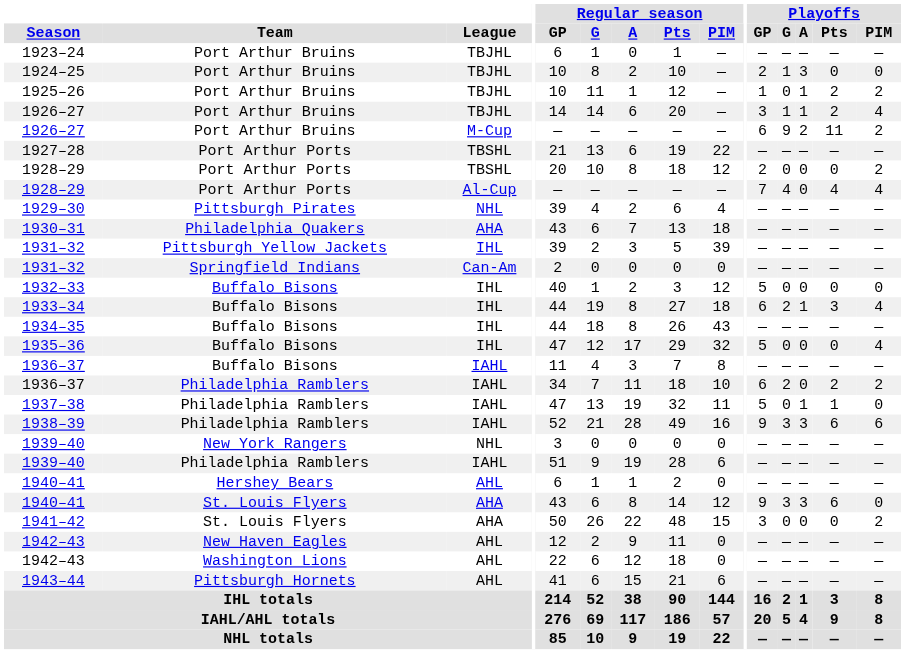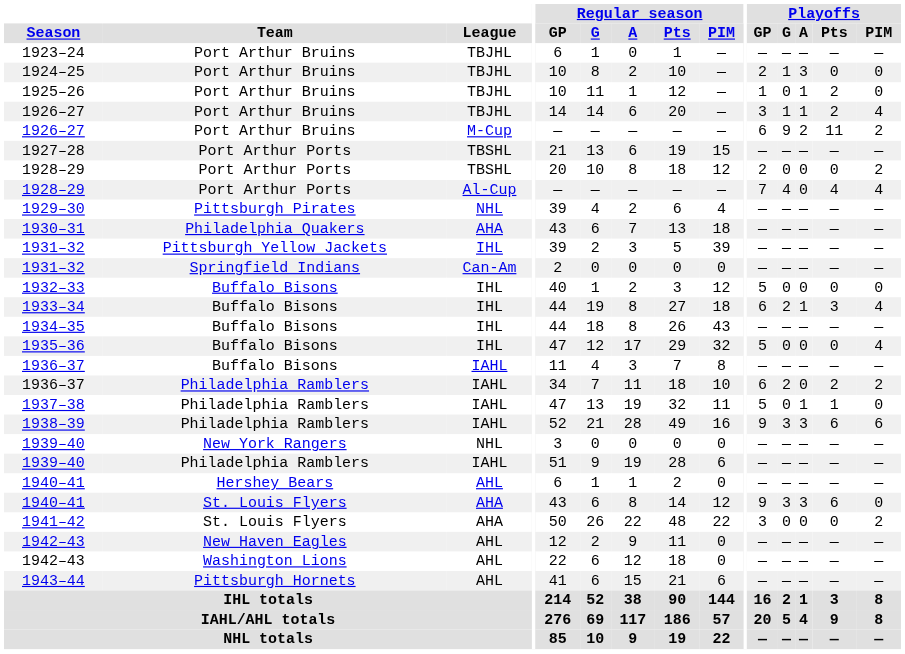 <table border="0" cellpadding="1" cellspacing="0" style="text-align:center; width:60em">
 <tr bgcolor="#e0e0e0">
 <th colspan="3" bgcolor="#ffffff"></th>
 <th rowspan="100" bgcolor="#ffffff"></th>
 <th colspan="5"><a href='#'>Regular season</a></th>
 <th rowspan="100" bgcolor="#ffffff"></th>
 <th colspan="5"><a href='#'>Playoffs</a></th>
 </tr>
 <tr bgcolor="#e0e0e0">
 <th><a href='#'>Season</a></th>
 <th>Team</th>
 <th>League</th>
 <th>GP</th>
 <th><a href='#'>G</a></th>
 <th><a href='#'>A</a></th>
 <th><a href='#'>Pts</a></th>
 <th><a href='#'>PIM</a></th>
 <th>GP</th>
 <th>G</th>
 <th>A</th>
 <th>Pts</th>
 <th>PIM</th>
 </tr>
 <tr>
 <td>1923–24</td>
 <td>Port Arthur Bruins</td>
 <td>TBJHL</td>
 <td>6</td>
 <td>1</td>
 <td>0</td>
 <td>1</td>
 <td>—</td>
 <td>—</td>
 <td>—</td>
 <td>—</td>
 <td>—</td>
 <td>—</td>
 </tr>
 <tr bgcolor="#f0f0f0">
 <td>1924–25</td>
 <td>Port Arthur Bruins</td>
 <td>TBJHL</td>
 <td>10</td>
 <td>8</td>
 <td>2</td>
 <td>10</td>
 <td>—</td>
 <td>2</td>
 <td>1</td>
 <td>3</td>
 <td>0</td>
 <td>0</td>
 </tr>
 <tr>
 <td>1925–26</td>
 <td>Port Arthur Bruins</td>
 <td>TBJHL</td>
 <td>10</td>
 <td>11</td>
 <td>1</td>
 <td>12</td>
 <td>—</td>
 <td>1</td>
 <td>0</td>
 <td>1</td>
 <td>2</td>
-<td>2</td>
+<td>0</td>
 </tr>
 <tr bgcolor="#f0f0f0">
 <td>1926–27</td>
 <td>Port Arthur Bruins</td>
 <td>TBJHL</td>
 <td>14</td>
 <td>14</td>
 <td>6</td>
 <td>20</td>
 <td>—</td>
 <td>3</td>
 <td>1</td>
 <td>1</td>
 <td>2</td>
 <td>4</td>
 </tr>
 <tr>
 <td><a href='#'>1926–27</a></td>
 <td>Port Arthur Bruins</td>
 <td><a href='#'>M-Cup</a></td>
 <td>—</td>
 <td>—</td>
 <td>—</td>
 <td>—</td>
 <td>—</td>
 <td>6</td>
 <td>9</td>
 <td>2</td>
 <td>11</td>
 <td>2</td>
 </tr>
 <tr bgcolor="#f0f0f0">
 <td>1927–28</td>
 <td>Port Arthur Ports</td>
 <td>TBSHL</td>
 <td>21</td>
 <td>13</td>
 <td>6</td>
 <td>19</td>
-<td>22</td>
+<td>15</td>
 <td>—</td>
 <td>—</td>
 <td>—</td>
 <td>—</td>
 <td>—</td>
 </tr>
 <tr>
 <td>1928–29</td>
 <td>Port Arthur Ports</td>
 <td>TBSHL</td>
 <td>20</td>
 <td>10</td>
 <td>8</td>
 <td>18</td>
 <td>12</td>
 <td>2</td>
 <td>0</td>
 <td>0</td>
 <td>0</td>
 <td>2</td>
 </tr>
 <tr bgcolor="#f0f0f0">
 <td><a href='#'>1928–29</a></td>
 <td>Port Arthur Ports</td>
 <td><a href='#'>Al-Cup</a></td>
 <td>—</td>
 <td>—</td>
 <td>—</td>
 <td>—</td>
 <td>—</td>
 <td>7</td>
 <td>4</td>
 <td>0</td>
 <td>4</td>
 <td>4</td>
 </tr>
 <tr>
 <td><a href='#'>1929–30</a></td>
 <td><a href='#'>Pittsburgh Pirates</a></td>
 <td><a href='#'>NHL</a></td>
 <td>39</td>
 <td>4</td>
 <td>2</td>
 <td>6</td>
 <td>4</td>
 <td>—</td>
 <td>—</td>
 <td>—</td>
 <td>—</td>
 <td>—</td>
 </tr>
 <tr bgcolor="#f0f0f0">
 <td><a href='#'>1930–31</a></td>
 <td><a href='#'>Philadelphia Quakers</a></td>
 <td><a href='#'>AHA</a></td>
 <td>43</td>
 <td>6</td>
 <td>7</td>
 <td>13</td>
 <td>18</td>
 <td>—</td>
 <td>—</td>
 <td>—</td>
 <td>—</td>
 <td>—</td>
 </tr>
 <tr>
 <td><a href='#'>1931–32</a></td>
 <td><a href='#'>Pittsburgh Yellow Jackets</a></td>
 <td><a href='#'>IHL</a></td>
 <td>39</td>
 <td>2</td>
 <td>3</td>
 <td>5</td>
 <td>39</td>
 <td>—</td>
 <td>—</td>
 <td>—</td>
 <td>—</td>
 <td>—</td>
 </tr>
 <tr bgcolor="#f0f0f0">
 <td><a href='#'>1931–32</a></td>
 <td><a href='#'>Springfield Indians</a></td>
 <td><a href='#'>Can-Am</a></td>
 <td>2</td>
 <td>0</td>
 <td>0</td>
 <td>0</td>
 <td>0</td>
 <td>—</td>
 <td>—</td>
 <td>—</td>
 <td>—</td>
 <td>—</td>
 </tr>
 <tr>
 <td><a href='#'>1932–33</a></td>
 <td><a href='#'>Buffalo Bisons</a></td>
 <td>IHL</td>
 <td>40</td>
 <td>1</td>
 <td>2</td>
 <td>3</td>
 <td>12</td>
 <td>5</td>
 <td>0</td>
 <td>0</td>
 <td>0</td>
 <td>0</td>
 </tr>
 <tr bgcolor="#f0f0f0">
 <td><a href='#'>1933–34</a></td>
 <td>Buffalo Bisons</td>
 <td>IHL</td>
 <td>44</td>
 <td>19</td>
 <td>8</td>
 <td>27</td>
 <td>18</td>
 <td>6</td>
 <td>2</td>
 <td>1</td>
 <td>3</td>
 <td>4</td>
 </tr>
 <tr>
 <td><a href='#'>1934–35</a></td>
 <td>Buffalo Bisons</td>
 <td>IHL</td>
 <td>44</td>
 <td>18</td>
 <td>8</td>
 <td>26</td>
 <td>43</td>
 <td>—</td>
 <td>—</td>
 <td>—</td>
 <td>—</td>
 <td>—</td>
 </tr>
 <tr bgcolor="#f0f0f0">
 <td><a href='#'>1935–36</a></td>
 <td>Buffalo Bisons</td>
 <td>IHL</td>
 <td>47</td>
 <td>12</td>
 <td>17</td>
 <td>29</td>
 <td>32</td>
 <td>5</td>
 <td>0</td>
 <td>0</td>
 <td>0</td>
 <td>4</td>
 </tr>
 <tr>
 <td><a href='#'>1936–37</a></td>
 <td>Buffalo Bisons</td>
 <td><a href='#'>IAHL</a></td>
 <td>11</td>
 <td>4</td>
 <td>3</td>
 <td>7</td>
 <td>8</td>
 <td>—</td>
 <td>—</td>
 <td>—</td>
 <td>—</td>
 <td>—</td>
 </tr>
 <tr bgcolor="#f0f0f0">
 <td>1936–37</td>
 <td><a href='#'>Philadelphia Ramblers</a></td>
 <td>IAHL</td>
 <td>34</td>
 <td>7</td>
 <td>11</td>
 <td>18</td>
 <td>10</td>
 <td>6</td>
 <td>2</td>
 <td>0</td>
 <td>2</td>
 <td>2</td>
 </tr>
 <tr>
 <td><a href='#'>1937–38</a></td>
 <td>Philadelphia Ramblers</td>
 <td>IAHL</td>
 <td>47</td>
 <td>13</td>
 <td>19</td>
 <td>32</td>
 <td>11</td>
 <td>5</td>
 <td>0</td>
 <td>1</td>
 <td>1</td>
 <td>0</td>
 </tr>
 <tr bgcolor="#f0f0f0">
 <td><a href='#'>1938–39</a></td>
 <td>Philadelphia Ramblers</td>
 <td>IAHL</td>
 <td>52</td>
 <td>21</td>
 <td>28</td>
 <td>49</td>
 <td>16</td>
 <td>9</td>
 <td>3</td>
 <td>3</td>
 <td>6</td>
 <td>6</td>
 </tr>
 <tr>
 <td><a href='#'>1939–40</a></td>
 <td><a href='#'>New York Rangers</a></td>
 <td>NHL</td>
 <td>3</td>
 <td>0</td>
 <td>0</td>
 <td>0</td>
 <td>0</td>
 <td>—</td>
 <td>—</td>
 <td>—</td>
 <td>—</td>
 <td>—</td>
 </tr>
 <tr bgcolor="#f0f0f0">
 <td><a href='#'>1939–40</a></td>
 <td>Philadelphia Ramblers</td>
 <td>IAHL</td>
 <td>51</td>
 <td>9</td>
 <td>19</td>
 <td>28</td>
 <td>6</td>
 <td>—</td>
 <td>—</td>
 <td>—</td>
 <td>—</td>
 <td>—</td>
 </tr>
 <tr>
 <td><a href='#'>1940–41</a></td>
 <td><a href='#'>Hershey Bears</a></td>
 <td><a href='#'>AHL</a></td>
 <td>6</td>
 <td>1</td>
 <td>1</td>
 <td>2</td>
 <td>0</td>
 <td>—</td>
 <td>—</td>
 <td>—</td>
 <td>—</td>
 <td>—</td>
 </tr>
 <tr bgcolor="#f0f0f0">
 <td><a href='#'>1940–41</a></td>
 <td><a href='#'>St. Louis Flyers</a></td>
 <td><a href='#'>AHA</a></td>
 <td>43</td>
 <td>6</td>
 <td>8</td>
 <td>14</td>
 <td>12</td>
 <td>9</td>
 <td>3</td>
 <td>3</td>
 <td>6</td>
 <td>0</td>
 </tr>
 <tr>
 <td><a href='#'>1941–42</a></td>
 <td>St. Louis Flyers</td>
 <td>AHA</td>
 <td>50</td>
 <td>26</td>
 <td>22</td>
 <td>48</td>
-<td>15</td>
+<td>22</td>
 <td>3</td>
 <td>0</td>
 <td>0</td>
 <td>0</td>
 <td>2</td>
 </tr>
 <tr bgcolor="#f0f0f0">
 <td><a href='#'>1942–43</a></td>
 <td><a href='#'>New Haven Eagles</a></td>
 <td>AHL</td>
 <td>12</td>
 <td>2</td>
 <td>9</td>
 <td>11</td>
 <td>0</td>
 <td>—</td>
 <td>—</td>
 <td>—</td>
 <td>—</td>
 <td>—</td>
 </tr>
 <tr>
 <td>1942–43</td>
 <td><a href='#'>Washington Lions</a></td>
 <td>AHL</td>
 <td>22</td>
 <td>6</td>
 <td>12</td>
 <td>18</td>
 <td>0</td>
 <td>—</td>
 <td>—</td>
 <td>—</td>
 <td>—</td>
 <td>—</td>
 </tr>
 <tr bgcolor="#f0f0f0">
 <td><a href='#'>1943–44</a></td>
 <td><a href='#'>Pittsburgh Hornets</a></td>
 <td>AHL</td>
 <td>41</td>
 <td>6</td>
 <td>15</td>
 <td>21</td>
 <td>6</td>
 <td>—</td>
 <td>—</td>
 <td>—</td>
 <td>—</td>
 <td>—</td>
 </tr>
 <tr bgcolor="#e0e0e0">
 <th colspan="3">IHL totals</th>
 <th>214</th>
 <th>52</th>
 <th>38</th>
 <th>90</th>
 <th>144</th>
 <th>16</th>
 <th>2</th>
 <th>1</th>
 <th>3</th>
 <th>8</th>
 </tr>
 <tr bgcolor="#e0e0e0">
 <th colspan="3">IAHL/AHL totals</th>
 <th>276</th>
 <th>69</th>
 <th>117</th>
 <th>186</th>
 <th>57</th>
 <th>20</th>
 <th>5</th>
 <th>4</th>
 <th>9</th>
 <th>8</th>
 </tr>
 <tr bgcolor="#e0e0e0">
 <th colspan="3">NHL totals</th>
 <th>85</th>
 <th>10</th>
 <th>9</th>
 <th>19</th>
 <th>22</th>
 <th>—</th>
 <th>—</th>
 <th>—</th>
 <th>—</th>
 <th>—</th>
 </tr>
 </table>
